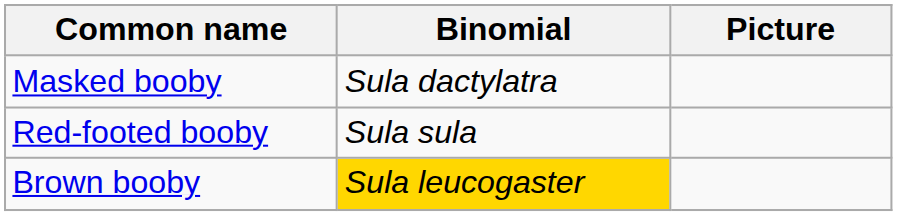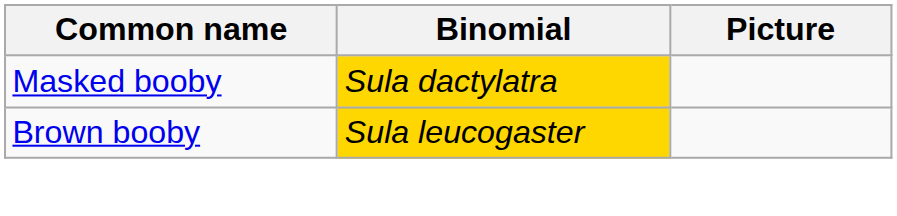 <table width=50% class="wikitable">
 <tr>
 <th width=30%>Common name</th>
 <th width=30%>Binomial</th>
 <th width=20%>Picture</th>
 </tr>
 <tr>
 <td><a href='#'>Masked booby</a></td>
-<td><em>Sula dactylatra</em></td>
-<td></td>
-</tr>
-<tr>
-<td><a href='#'>Red-footed booby</a></td>
-<td><em>Sula sula</em></td>
+<td style="background: gold;"><em>Sula dactylatra</em></td>
 <td></td>
 </tr>
 <tr>
 <td><a href='#'>Brown booby</a></td>
 <td style="background: gold;"><em>Sula leucogaster</em></td>
 <td></td>
 </tr>
 </table>
